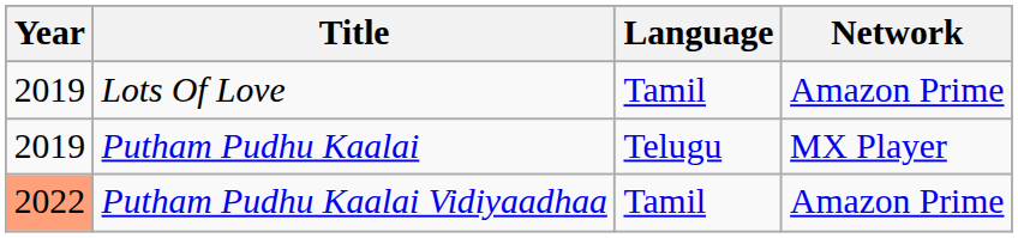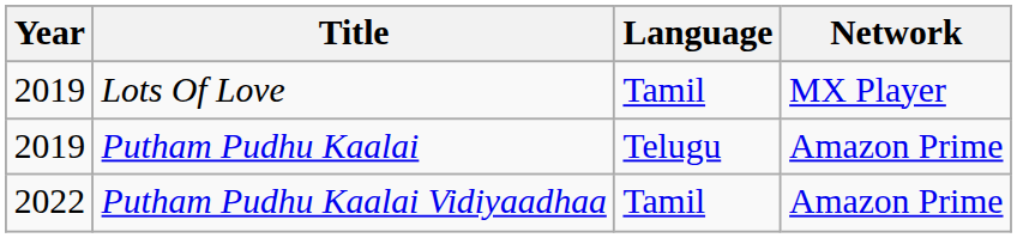 <table class="wikitable">
 <tr>
 <th>Year</th>
 <th>Title</th>
 <th>Language</th>
 <th>Network</th>
 </tr>
 <tr>
 <td>2019</td>
 <td><em>Lots Of Love</em></td>
 <td><a href='#'>Tamil</a></td>
-<td><a href='#'>Amazon Prime</a></td>
+<td><a href='#'>MX Player</a></td>
 </tr>
 <tr>
 <td>2019</td>
 <td><em><a href='#'>Putham Pudhu Kaalai</a></em></td>
 <td><a href='#'>Telugu</a></td>
-<td><a href='#'>MX Player</a></td>
+<td><a href='#'>Amazon Prime</a></td>
 </tr>
 <tr>
-<td style="background: lightsalmon;">2022</td>
+<td>2022</td>
 <td><em><a href='#'>Putham Pudhu Kaalai Vidiyaadhaa</a></em></td>
 <td><a href='#'>Tamil</a></td>
 <td><a href='#'>Amazon Prime</a></td>
 </tr>
 </table>
